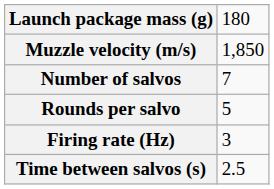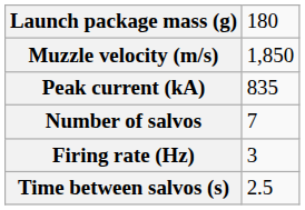 <table class="wikitable">
 <tr>
 <th>Launch package mass (g)</th>
 <td>180</td>
 </tr>
 <tr>
 <th>Muzzle velocity (m/s)</th>
 <td>1,850</td>
 </tr>
 <tr>
+<th>Peak current (kA)</th>
+<td>835</td>
+</tr>
+<tr>
 <th>Number of salvos</th>
 <td>7</td>
-</tr>
-<tr>
-<th>Rounds per salvo</th>
-<td>5</td>
 </tr>
 <tr>
 <th>Firing rate (Hz)</th>
 <td>3</td>
 </tr>
 <tr>
 <th>Time between salvos (s)</th>
 <td>2.5</td>
 </tr>
 </table>
